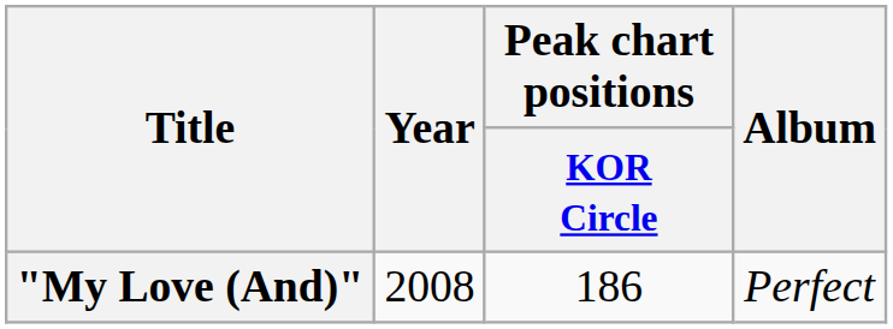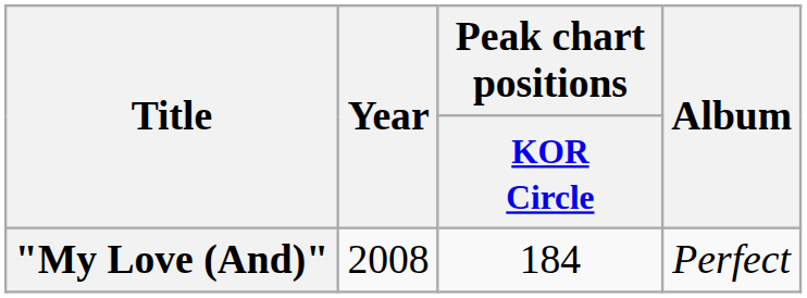 <table class="wikitable plainrowheaders" style="text-align:center;">
 <tr>
 <th rowspan="2">Title</th>
 <th rowspan="2">Year</th>
 <th colspan="1" style="width:5em;">Peak chart positions</th>
 <th rowspan="2">Album</th>
 </tr>
 <tr>
 <th><small><a href='#'>KOR<br>Circle</a></small><br></th>
 </tr>
 <tr>
 <th scope="row">"My Love (And)"</th>
 <td>2008</td>
-<td>186</td>
+<td>184</td>
 <td><em>Perfect</em></td>
 </tr>
 </table>
